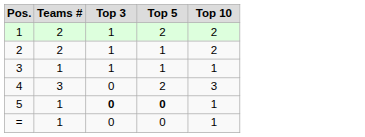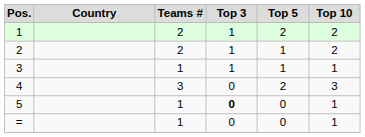 <table class="wikitable" style="text-align: center;">
 <tr>
 <th style="background:#DCDCDC;width:0.5em">Pos.</th>
+<th style="background:#DCDCDC;width:10em">Country</th>
 <th style="background:#DCDCDC;width:4em">Teams #</th>
 <th style="background:#DCDCDC;width:4em">Top 3</th>
 <th style="background:#DCDCDC;width:4em">Top 5</th>
 <th style="background:#DCDCDC;width:4em">Top 10</th>
 </tr>
 <tr style="background:#dfd;">
 <td align=center>1</td>
+<td align=left></td>
 <td>2</td>
 <td>1</td>
 <td>2</td>
 <td>2</td>
 </tr>
 <tr>
 <td align=center>2</td>
+<td align=left></td>
 <td>2</td>
 <td>1</td>
 <td>1</td>
 <td>2</td>
 </tr>
 <tr>
 <td align=center>3</td>
+<td align=left></td>
 <td>1</td>
 <td>1</td>
 <td>1</td>
 <td>1</td>
 </tr>
 <tr>
 <td align=center>4</td>
+<td align=left></td>
 <td>3</td>
 <td>0</td>
 <td>2</td>
 <td>3</td>
 </tr>
 <tr>
 <td align=center>5</td>
+<td align=left></td>
 <td>1</td>
 <td><strong>0</strong></td>
-<td><strong>0</strong></td>
+<td>0</td>
 <td>1</td>
 </tr>
 <tr>
 <td align=center>=</td>
+<td align=left></td>
 <td>1</td>
 <td>0</td>
 <td>0</td>
 <td>1</td>
 </tr>
 </table>
